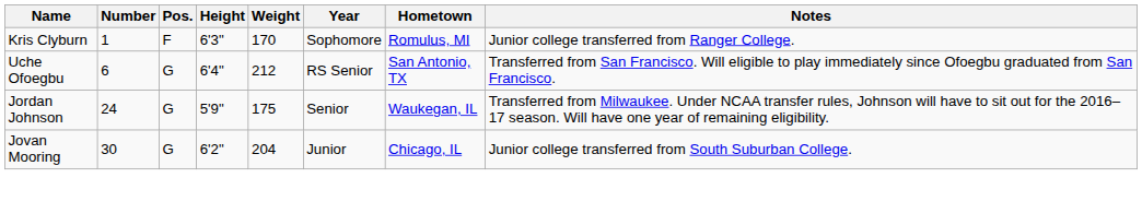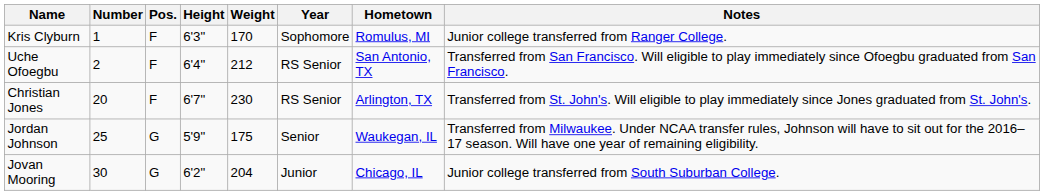 <table class="wikitable sortable" border="1">
 <tr>
 <th>Name</th>
 <th>Number</th>
 <th>Pos.</th>
 <th>Height</th>
 <th>Weight</th>
 <th>Year</th>
 <th>Hometown</th>
 <th class="unsortable">Notes</th>
 </tr>
 <tr>
 <td>Kris Clyburn</td>
 <td>1</td>
 <td>F</td>
 <td>6'3"</td>
 <td>170</td>
 <td>Sophomore</td>
 <td><a href='#'>Romulus, MI</a></td>
 <td>Junior college transferred from <a href='#'>Ranger College</a>.</td>
 </tr>
 <tr>
 <td>Uche Ofoegbu</td>
-<td>6</td>
-<td>G</td>
+<td>2</td>
+<td>F</td>
 <td>6'4"</td>
 <td>212</td>
 <td>RS Senior</td>
 <td><a href='#'>San Antonio, TX</a></td>
 <td>Transferred from <a href='#'>San Francisco</a>. Will eligible to play immediately since Ofoegbu graduated from <a href='#'>San Francisco</a>.</td>
 </tr>
 <tr>
+<td>Christian Jones</td>
+<td>20</td>
+<td>F</td>
+<td>6'7"</td>
+<td>230</td>
+<td>RS Senior</td>
+<td><a href='#'>Arlington, TX</a></td>
+<td>Transferred from <a href='#'>St. John's</a>. Will eligible to play immediately since Jones graduated from <a href='#'>St. John's</a>.</td>
+</tr>
+<tr>
 <td>Jordan Johnson</td>
-<td>24</td>
+<td>25</td>
 <td>G</td>
 <td>5'9"</td>
 <td>175</td>
 <td>Senior</td>
 <td><a href='#'>Waukegan, IL</a></td>
 <td>Transferred from <a href='#'>Milwaukee</a>. Under NCAA transfer rules, Johnson will have to sit out for the 2016–17 season. Will have one year of remaining eligibility.</td>
 </tr>
 <tr>
 <td>Jovan Mooring</td>
 <td>30</td>
 <td>G</td>
 <td>6'2"</td>
 <td>204</td>
 <td>Junior</td>
 <td><a href='#'>Chicago, IL</a></td>
 <td>Junior college transferred from <a href='#'>South Suburban College</a>.</td>
 </tr>
 </table>
